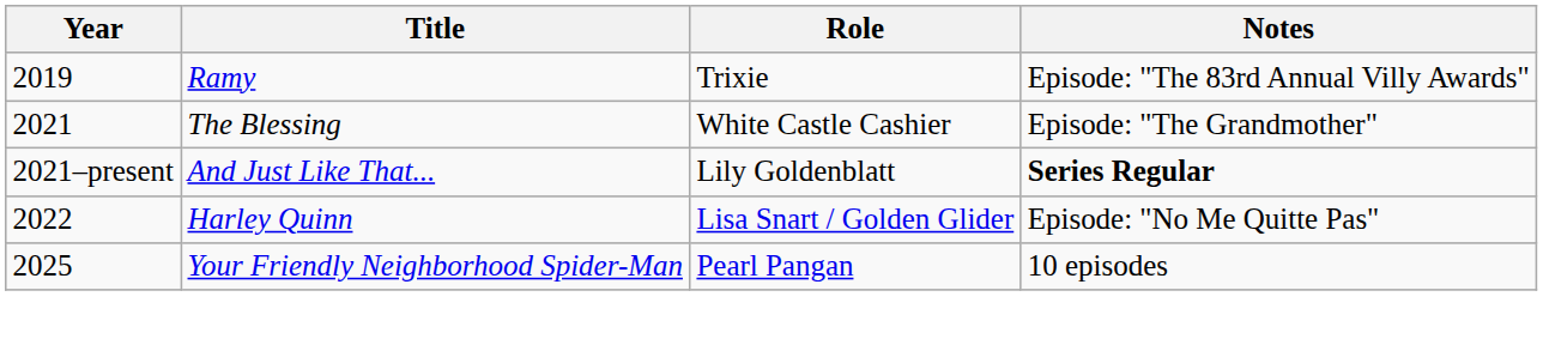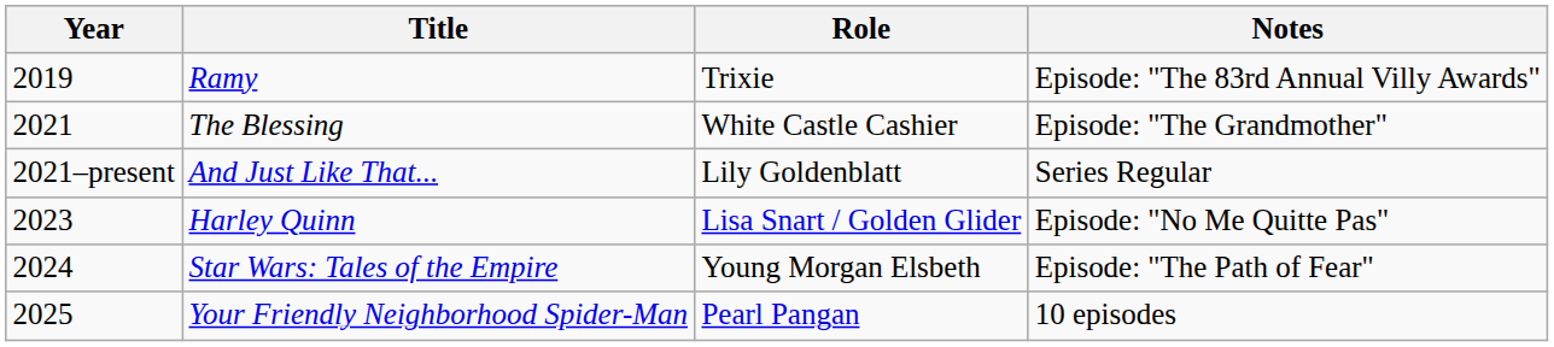 <table class="wikitable sortable">
 <tr>
 <th>Year</th>
 <th>Title</th>
 <th>Role</th>
 <th class="unsortable">Notes</th>
 </tr>
 <tr>
 <td>2019</td>
 <td><em><a href='#'>Ramy</a></em></td>
 <td>Trixie</td>
 <td>Episode: "The 83rd Annual Villy Awards"</td>
 </tr>
 <tr>
 <td>2021</td>
 <td><em>The Blessing</em></td>
 <td>White Castle Cashier</td>
 <td>Episode: "The Grandmother"</td>
 </tr>
 <tr>
 <td>2021–present</td>
 <td><em><a href='#'>And Just Like That...</a></em></td>
 <td>Lily Goldenblatt</td>
-<td><strong>Series Regular</strong></td>
+<td>Series Regular</td>
 </tr>
 <tr>
-<td>2022</td>
+<td>2023</td>
 <td><em><a href='#'>Harley Quinn</a></em></td>
 <td><a href='#'>Lisa Snart / Golden Glider</a></td>
 <td>Episode: "No Me Quitte Pas"</td>
+</tr>
+<tr>
+<td>2024</td>
+<td><em><a href='#'>Star Wars: Tales of the Empire</a></em></td>
+<td>Young Morgan Elsbeth</td>
+<td>Episode: "The Path of Fear"</td>
 </tr>
 <tr>
 <td>2025</td>
 <td><em><a href='#'>Your Friendly Neighborhood Spider-Man</a></em></td>
 <td><a href='#'>Pearl Pangan</a></td>
 <td>10 episodes</td>
 </tr>
 </table>
